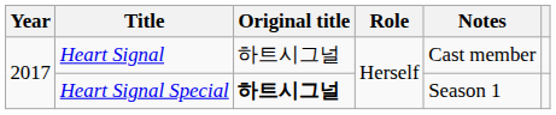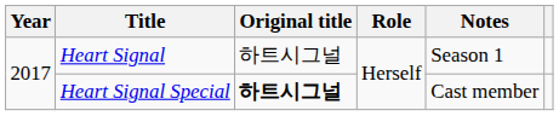 <table class="wikitable sortable">
 <tr>
 <th scope="col">Year</th>
 <th scope="col">Title</th>
 <th scope="col">Original title</th>
 <th scope="col">Role</th>
 <th scope="col">Notes</th>
 <th scope="col"></th>
 </tr>
 <tr>
 <td rowspan="2">2017</td>
 <td><em><a href='#'>Heart Signal</a></em></td>
 <td>하트시그널</td>
 <td rowspan="2">Herself</td>
-<td>Cast member</td>
+<td>Season 1</td>
 <td></td>
 </tr>
 <tr>
 <td><em><a href='#'>Heart Signal Special</a></em></td>
 <td><strong>하트시그널</strong></td>
-<td>Season 1</td>
+<td>Cast member</td>
 <td></td>
 </tr>
 </table>
